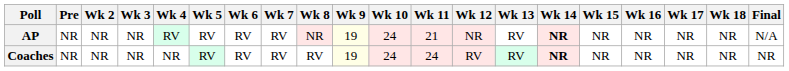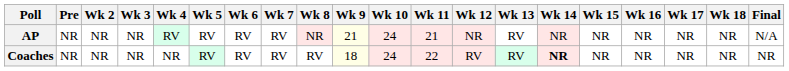 <table class="wikitable" style="white-space:nowrap;text-align:center;">
 <tr>
 <th>Poll</th>
 <th>Pre</th>
 <th>Wk 2</th>
 <th>Wk 3</th>
 <th>Wk 4</th>
 <th>Wk 5</th>
 <th>Wk 6</th>
 <th>Wk 7</th>
 <th>Wk 8</th>
 <th>Wk 9</th>
 <th>Wk 10</th>
 <th>Wk 11</th>
 <th>Wk 12</th>
 <th>Wk 13</th>
 <th>Wk 14</th>
 <th>Wk 15</th>
 <th>Wk 16</th>
 <th>Wk 17</th>
 <th>Wk 18</th>
 <th>Final</th>
 </tr>
 <tr>
 <th>AP</th>
 <td style="background:#FFF;">NR</td>
 <td style="background:#FFF;">NR</td>
 <td style="background:#FFF;">NR</td>
 <td style="background:#D8FFEB;">RV</td>
 <td style="background:#FFF;">RV</td>
 <td style="background:#FFF;">RV</td>
 <td style="background:#FFF;">RV</td>
 <td style="background:#FFE6E6;">NR</td>
-<td style="background:#FFFFE6;">19</td>
+<td style="background:#FFFFE6;">21</td>
 <td style="background:#FFE6E6;">24</td>
 <td style="background:#FFE6E6;">21</td>
 <td style="background:#FFE6E6;">NR</td>
 <td style="background:#FFF;">RV</td>
-<td style="background:#FFE6E6;"><strong>NR</strong></td>
+<td style="background:#FFE6E6;">NR</td>
 <td style="background:#FFF;">NR</td>
 <td style="background:#FFF;">NR</td>
 <td style="background:#FFF;">NR</td>
 <td style="background:#FFF;">NR</td>
 <td style="background:#FFF;">N/A</td>
 </tr>
 <tr>
 <th>Coaches</th>
 <td style="background:#FFF;">NR</td>
 <td style="background:#FFF;">NR</td>
 <td style="background:#FFF;">NR</td>
 <td style="background:#FFF;">NR</td>
 <td style="background:#D8FFEB;">RV</td>
 <td style="background:#FFF;">RV</td>
 <td style="background:#FFF;">RV</td>
 <td style="background:#FFF;">RV</td>
-<td style="background:#FFFFE6;">19</td>
+<td style="background:#FFFFE6;">18</td>
 <td style="background:#FFE6E6;">24</td>
-<td style="background:#FFE6E6;">24</td>
+<td style="background:#FFE6E6;">22</td>
 <td style="background:#FFE6E6;">RV</td>
 <td style="background:#D8FFEB;">RV</td>
 <td style="background:#FFE6E6;"><strong>NR</strong></td>
 <td style="background:#FFF;">NR</td>
 <td style="background:#FFF;">NR</td>
 <td style="background:#FFF;">NR</td>
 <td style="background:#FFF;">NR</td>
 <td style="background:#FFF;">NR</td>
 </tr>
 </table>
